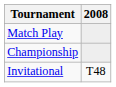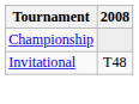 <table class="wikitable" style="text-align:center;">
 <tr>
 <th>Tournament</th>
 <th>2008</th>
-</tr>
-<tr>
-<td align="left"><a href='#'>Match Play</a></td>
-<td style="background:#eeeeee;"></td>
 </tr>
 <tr>
 <td align="left"><a href='#'>Championship</a></td>
 <td style="background:#eeeeee;"></td>
 </tr>
 <tr>
 <td align="left"><a href='#'>Invitational</a></td>
 <td>T48</td>
 </tr>
 </table>
